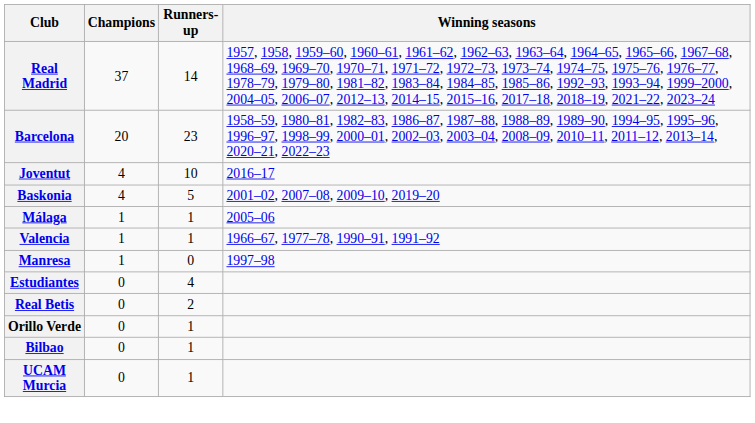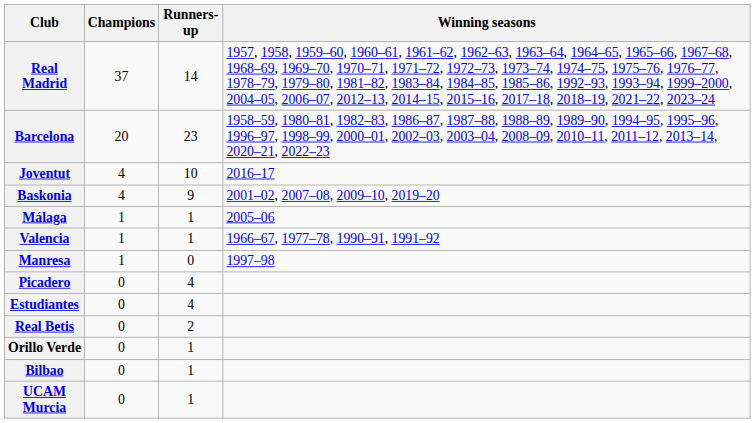 <table class="wikitable sortable plainrowheaders">
 <tr>
 <th scope="col">Club</th>
 <th scope="col">Champions</th>
 <th scope="col">Runners-up</th>
 <th scope="col" class="unsortable">Winning seasons</th>
 </tr>
 <tr>
 <th scope="row"><a href='#'>Real Madrid</a></th>
 <td style="text-align:center;">37</td>
 <td style="text-align:center;">14</td>
 <td><a href='#'>1957</a>, <a href='#'>1958</a>, <a href='#'>1959–60</a>, <a href='#'>1960–61</a>, <a href='#'>1961–62</a>, <a href='#'>1962–63</a>, <a href='#'>1963–64</a>, <a href='#'>1964–65</a>, <a href='#'>1965–66</a>, <a href='#'>1967–68</a>, <a href='#'>1968–69</a>, <a href='#'>1969–70</a>, <a href='#'>1970–71</a>, <a href='#'>1971–72</a>, <a href='#'>1972–73</a>, <a href='#'>1973–74</a>, <a href='#'>1974–75</a>, <a href='#'>1975–76</a>, <a href='#'>1976–77</a>, <a href='#'>1978–79</a>, <a href='#'>1979–80</a>, <a href='#'>1981–82</a>, <a href='#'>1983–84</a>, <a href='#'>1984–85</a>, <a href='#'>1985–86</a>, <a href='#'>1992–93</a>, <a href='#'>1993–94</a>, <a href='#'>1999–2000</a>, <a href='#'>2004–05</a>, <a href='#'>2006–07</a>, <a href='#'>2012–13</a>, <a href='#'>2014–15</a>, <a href='#'>2015–16</a>, <a href='#'>2017–18</a>, <a href='#'>2018–19</a>, <a href='#'>2021–22</a>, <a href='#'>2023–24</a></td>
 </tr>
 <tr>
 <th scope="row"><a href='#'>Barcelona</a></th>
 <td style="text-align:center;">20</td>
 <td style="text-align:center;">23</td>
 <td><a href='#'>1958–59</a>, <a href='#'>1980–81</a>, <a href='#'>1982–83</a>, <a href='#'>1986–87</a>, <a href='#'>1987–88</a>, <a href='#'>1988–89</a>, <a href='#'>1989–90</a>, <a href='#'>1994–95</a>, <a href='#'>1995–96</a>, <a href='#'>1996–97</a>, <a href='#'>1998–99</a>, <a href='#'>2000–01</a>, <a href='#'>2002–03</a>, <a href='#'>2003–04</a>, <a href='#'>2008–09</a>, <a href='#'>2010–11</a>, <a href='#'>2011–12</a>, <a href='#'>2013–14</a>, <a href='#'>2020–21</a>, <a href='#'>2022–23</a></td>
 </tr>
 <tr>
 <th scope="row"><a href='#'>Joventut</a></th>
 <td style="text-align:center;">4</td>
 <td style="text-align:center;">10</td>
 <td><a href='#'>2016–17</a></td>
 </tr>
 <tr>
 <th scope="row"><a href='#'>Baskonia</a></th>
 <td style="text-align:center;">4</td>
-<td style="text-align:center;">5</td>
+<td style="text-align:center;">9</td>
 <td><a href='#'>2001–02</a>, <a href='#'>2007–08</a>, <a href='#'>2009–10</a>, <a href='#'>2019–20</a></td>
 </tr>
 <tr>
 <th scope="row"><a href='#'>Málaga</a></th>
 <td style="text-align:center;">1</td>
 <td style="text-align:center;">1</td>
 <td><a href='#'>2005–06</a></td>
 </tr>
 <tr>
 <th scope="row"><a href='#'>Valencia</a></th>
 <td style="text-align:center;">1</td>
 <td style="text-align:center;">1</td>
 <td><a href='#'>1966–67</a>, <a href='#'>1977–78</a>, <a href='#'>1990–91</a>, <a href='#'>1991–92</a></td>
 </tr>
 <tr>
 <th scope="row"><a href='#'>Manresa</a></th>
 <td style="text-align:center;">1</td>
 <td style="text-align:center;">0</td>
 <td><a href='#'>1997–98</a></td>
+</tr>
+<tr>
+<th scope="row"><a href='#'>Picadero</a></th>
+<td style="text-align:center;">0</td>
+<td style="text-align:center;">4</td>
+<td></td>
 </tr>
 <tr>
 <th scope="row"><a href='#'>Estudiantes</a></th>
 <td style="text-align:center;">0</td>
 <td style="text-align:center;">4</td>
 <td></td>
 </tr>
 <tr>
 <th scope="row"><a href='#'>Real Betis</a></th>
 <td style="text-align:center;">0</td>
 <td style="text-align:center;">2</td>
 <td></td>
 </tr>
 <tr>
 <th scope="row">Orillo Verde</th>
 <td style="text-align:center;">0</td>
 <td style="text-align:center;">1</td>
 <td></td>
 </tr>
 <tr>
 <th scope="row"><a href='#'>Bilbao</a></th>
 <td style="text-align:center;">0</td>
 <td style="text-align:center;">1</td>
 </tr>
 <tr>
 <th scope="row"><a href='#'>UCAM Murcia</a></th>
 <td style="text-align:center;">0</td>
 <td style="text-align:center;">1</td>
 <td></td>
 </tr>
 </table>
